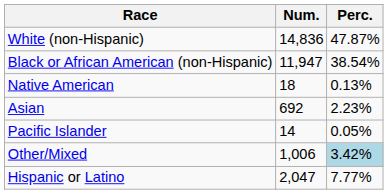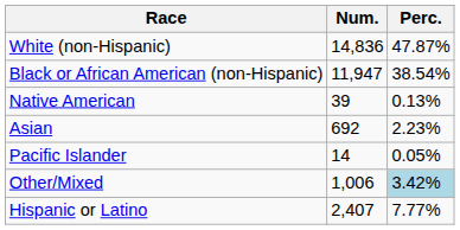 <table class="wikitable">
 <tr>
 <th>Race</th>
 <th>Num.</th>
 <th>Perc.</th>
 </tr>
 <tr>
 <td><a href='#'>White</a> (non-Hispanic)</td>
 <td>14,836</td>
 <td>47.87%</td>
 </tr>
 <tr>
 <td><a href='#'>Black or African American</a> (non-Hispanic)</td>
 <td>11,947</td>
 <td>38.54%</td>
 </tr>
 <tr>
 <td><a href='#'>Native American</a></td>
-<td>18</td>
+<td>39</td>
 <td>0.13%</td>
 </tr>
 <tr>
 <td><a href='#'>Asian</a></td>
 <td>692</td>
 <td>2.23%</td>
 </tr>
 <tr>
 <td><a href='#'>Pacific Islander</a></td>
 <td>14</td>
 <td>0.05%</td>
 </tr>
 <tr>
 <td><a href='#'>Other/Mixed</a></td>
 <td>1,006</td>
 <td style="background: lightblue;">3.42%</td>
 </tr>
 <tr>
 <td><a href='#'>Hispanic</a> or <a href='#'>Latino</a></td>
-<td>2,047</td>
+<td>2,407</td>
 <td>7.77%</td>
 </tr>
 </table>
